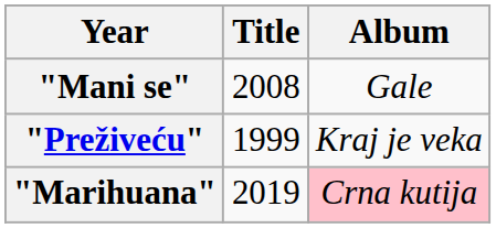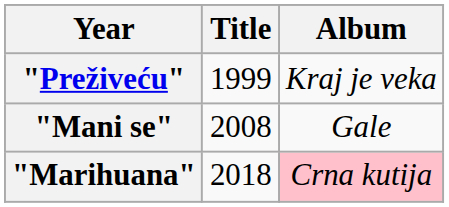 <table class="wikitable plainrowheaders" style="text-align:center;">
 <tr>
 <th>Year</th>
 <th>Title</th>
 <th>Album</th>
 </tr>
 <tr>
+<th scope="row">"<a href='#'>Preživeću</a>"<br></th>
+<td>1999</td>
+<td><em>Kraj je veka</em></td>
+</tr>
+<tr>
 <th scope="row">"Mani se"<br></th>
 <td>2008</td>
 <td><em>Gale</em></td>
 </tr>
 <tr>
-<th scope="row">"<a href='#'>Preživeću</a>"<br></th>
-<td>1999</td>
-<td><em>Kraj je veka</em></td>
-</tr>
-<tr>
 <th scope="row">"Marihuana"<br></th>
-<td>2019</td>
+<td>2018</td>
 <td style="background: pink;"><em>Crna kutija</em></td>
 </tr>
 </table>
